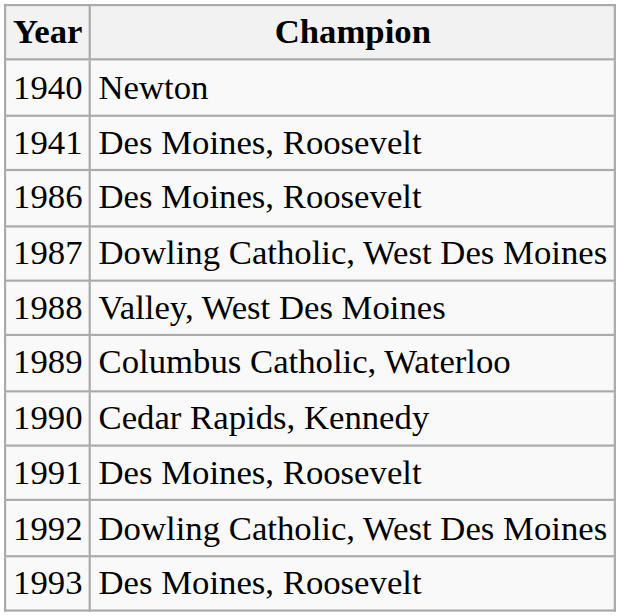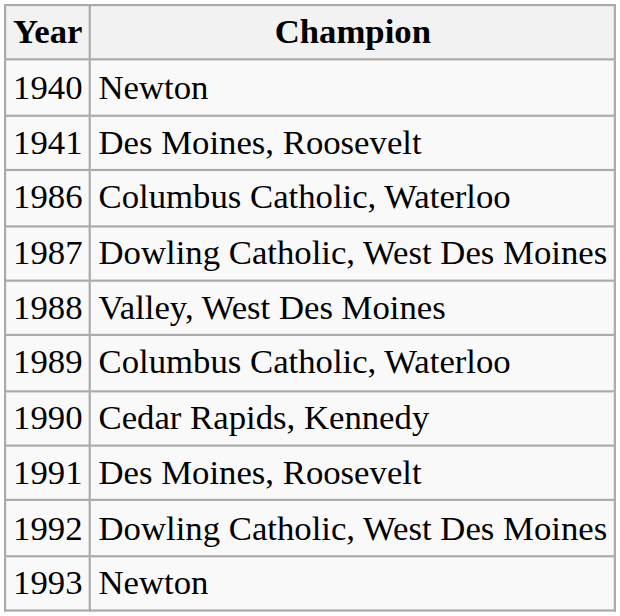 <table class="wikitable">
 <tr>
 <th>Year</th>
 <th>Champion</th>
 </tr>
 <tr>
 <td>1940</td>
 <td>Newton</td>
 </tr>
 <tr>
 <td>1941</td>
 <td>Des Moines, Roosevelt</td>
 </tr>
 <tr>
 <td>1986</td>
-<td>Des Moines, Roosevelt</td>
+<td>Columbus Catholic, Waterloo</td>
 </tr>
 <tr>
 <td>1987</td>
 <td>Dowling Catholic, West Des Moines</td>
 </tr>
 <tr>
 <td>1988</td>
 <td>Valley, West Des Moines</td>
 </tr>
 <tr>
 <td>1989</td>
 <td>Columbus Catholic, Waterloo</td>
 </tr>
 <tr>
 <td>1990</td>
 <td>Cedar Rapids, Kennedy</td>
 </tr>
 <tr>
 <td>1991</td>
 <td>Des Moines, Roosevelt</td>
 </tr>
 <tr>
 <td>1992</td>
 <td>Dowling Catholic, West Des Moines</td>
 </tr>
 <tr>
 <td>1993</td>
-<td>Des Moines, Roosevelt</td>
+<td>Newton</td>
 </tr>
 </table>
